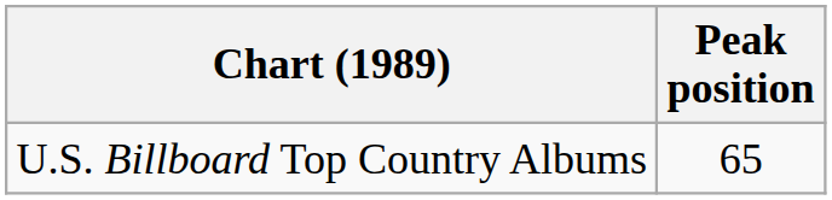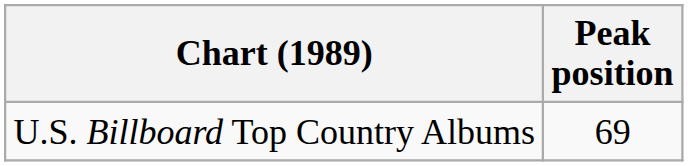 <table class="wikitable">
 <tr>
 <th>Chart (1989)</th>
 <th>Peak<br>position</th>
 </tr>
 <tr>
 <td>U.S. <em>Billboard</em> Top Country Albums</td>
-<td align="center">65</td>
+<td align="center">69</td>
 </tr>
 </table>
